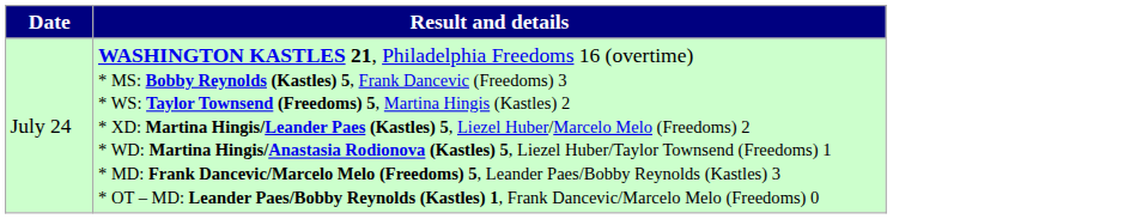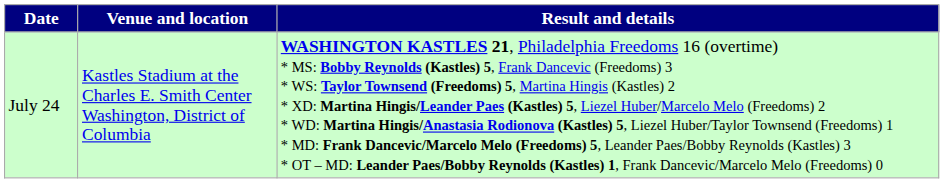 <table class="wikitable" style="text-align:left">
 <tr>
 <th style="background:navy; color:#fff" width="60px">Date</th>
+<th style="background:navy; color:#fff" width="175px">Venue and location</th>
 <th style="background:navy; color:#fff" width="600px">Result and details</th>
 </tr>
 <tr bgcolor="CCFFCC">
 <td>July 24</td>
+<td><a href='#'>Kastles Stadium at the Charles E. Smith Center</a><br><a href='#'>Washington, District of Columbia</a></td>
 <td><strong><a href='#'>WASHINGTON KASTLES</a> 21</strong>, <a href='#'>Philadelphia Freedoms</a> 16 (overtime)<br><small>* MS: <strong><a href='#'>Bobby Reynolds</a> (Kastles) 5</strong>, <a href='#'>Frank Dancevic</a> (Freedoms) 3<br>* WS: <strong><a href='#'>Taylor Townsend</a> (Freedoms) 5</strong>, <a href='#'>Martina Hingis</a> (Kastles) 2<br>* XD: <strong>Martina Hingis/<a href='#'>Leander Paes</a> (Kastles) 5</strong>, <a href='#'>Liezel Huber</a>/<a href='#'>Marcelo Melo</a> (Freedoms) 2<br>* WD: <strong>Martina Hingis/<a href='#'>Anastasia Rodionova</a> (Kastles) 5</strong>, Liezel Huber/Taylor Townsend (Freedoms) 1<br>* MD: <strong>Frank Dancevic/Marcelo Melo (Freedoms) 5</strong>, Leander Paes/Bobby Reynolds (Kastles) 3<br>* OT – MD: <strong>Leander Paes/Bobby Reynolds (Kastles) 1</strong>, Frank Dancevic/Marcelo Melo (Freedoms) 0</small></td>
 </tr>
 </table>
